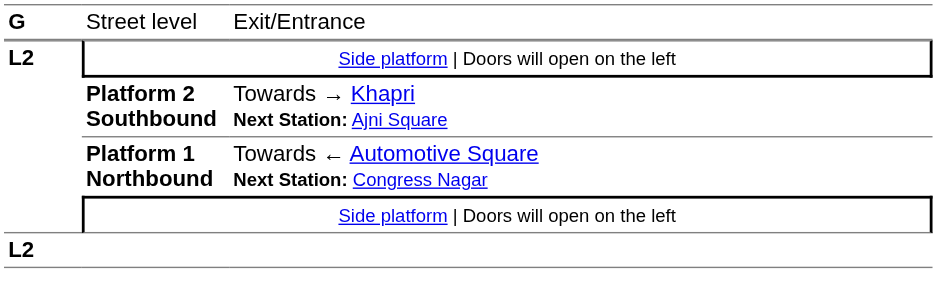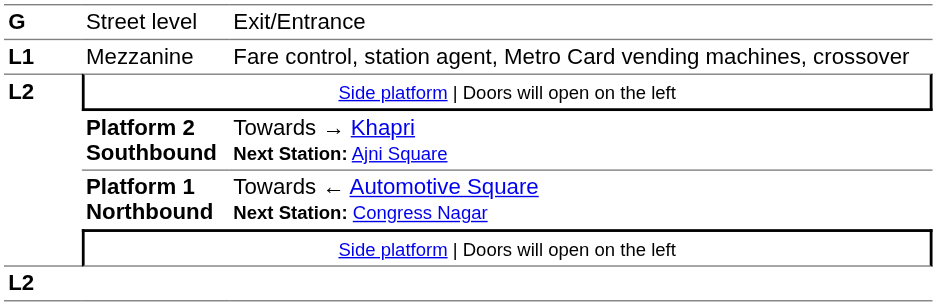 <table table border=0 cellspacing=0 cellpadding=3>
 <tr>
 <td style="border-bottom:solid 1px grey;border-top:solid 1px grey;" width=50 valign=top><strong>G</strong></td>
 <td style="border-top:solid 1px grey;border-bottom:solid 1px grey;" width=100 valign=top>Street level</td>
 <td style="border-top:solid 1px grey;border-bottom:solid 1px grey;" width=500 valign=top>Exit/Entrance</td>
+</tr>
+<tr>
+<td valign=top><strong>L1</strong></td>
+<td valign=top>Mezzanine</td>
+<td valign=top>Fare control, station agent, Metro Card vending machines, crossover<br></td>
 </tr>
 <tr>
 <td style="border-top:solid 1px grey;border-bottom:solid 1px grey;" width=50 rowspan=4 valign=top><strong>L2</strong></td>
 <td style="border-top:solid 1px grey;border-right:solid 2px black;border-left:solid 2px black;border-bottom:solid 2px black;text-align:center;" colspan=2><small><a href='#'>Side platform</a> | Doors will open on the left </small></td>
 </tr>
 <tr>
 <td style="border-bottom:solid 1px grey;" width=100><span><strong>Platform 2</strong><br><strong>Southbound</strong></span></td>
 <td style="border-bottom:solid 1px grey;" width=500>Towards → <a href='#'>Khapri</a><br><small><strong>Next Station:</strong> <a href='#'>Ajni Square</a></small></td>
 </tr>
 <tr>
 <td><span><strong>Platform 1</strong><br><strong>Northbound</strong></span></td>
 <td>Towards ← <a href='#'>Automotive Square</a><br><small><strong>Next Station:</strong> <a href='#'>Congress Nagar</a></small></td>
 </tr>
 <tr>
 <td style="border-top:solid 2px black;border-right:solid 2px black;border-left:solid 2px black;border-bottom:solid 1px grey;" colspan=2  align=center><small><a href='#'>Side platform</a> | Doors will open on the left </small></td>
 </tr>
 <tr>
 <td style="border-bottom:solid 1px grey;" width=50 rowspan=2 valign=top><strong>L2</strong></td>
 <td style="border-bottom:solid 1px grey;" width=100></td>
 <td style="border-bottom:solid 1px grey;" width=500></td>
 </tr>
 <tr>
 </tr>
 </table>
